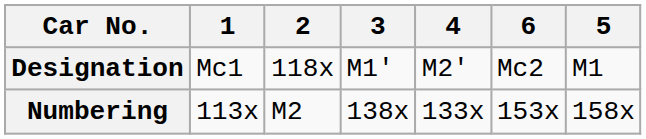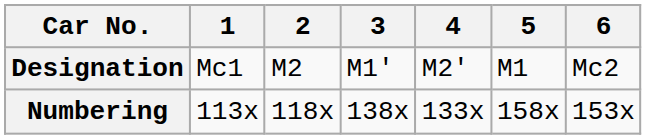 <table class="wikitable">
 <tr>
 <th>Car No.</th>
 <th>1</th>
 <th>2</th>
 <th>3</th>
 <th>4</th>
+<th>5</th>
 <th>6</th>
-<th>5</th>
 </tr>
 <tr>
 <th>Designation</th>
 <td>Mc1</td>
-<td>118x</td>
+<td>M2</td>
 <td>M1'</td>
 <td>M2'</td>
+<td>M1</td>
 <td>Mc2</td>
-<td>M1</td>
 </tr>
 <tr>
 <th>Numbering</th>
 <td>113x</td>
-<td>M2</td>
+<td>118x</td>
 <td>138x</td>
 <td>133x</td>
+<td>158x</td>
 <td>153x</td>
-<td>158x</td>
 </tr>
 </table>
